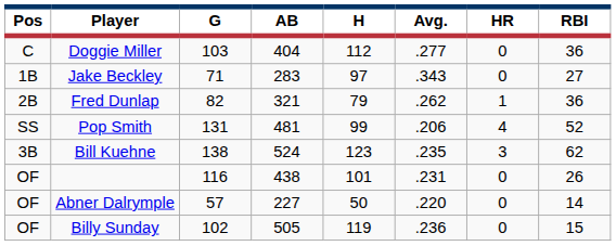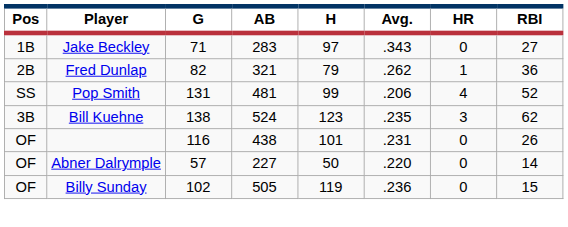 <table class="wikitable sortable">
 <tr>
 <th style="background:#FFFFFF; border-top:#023465 5px solid; border-bottom:#ba313c 5px solid;" width="5%">Pos</th>
 <th style="background:#FFFFFF; border-top:#023465 5px solid; border-bottom:#ba313c 5px solid;" width="16%">Player</th>
 <th style="background:#FFFFFF; border-top:#023465 5px solid; border-bottom:#ba313c 5px solid;" width="9%">G</th>
 <th style="background:#FFFFFF; border-top:#023465 5px solid; border-bottom:#ba313c 5px solid;" width="9%">AB</th>
 <th style="background:#FFFFFF; border-top:#023465 5px solid; border-bottom:#ba313c 5px solid;" width="9%">H</th>
 <th style="background:#FFFFFF; border-top:#023465 5px solid; border-bottom:#ba313c 5px solid;" width="9%">Avg.</th>
 <th style="background:#FFFFFF; border-top:#023465 5px solid; border-bottom:#ba313c 5px solid;" width="9%">HR</th>
 <th style="background:#FFFFFF; border-top:#023465 5px solid; border-bottom:#ba313c 5px solid;" width="9%">RBI</th>
-</tr>
-<tr align="center">
-<td>C</td>
-<td><a href='#'>Doggie Miller</a></td>
-<td>103</td>
-<td>404</td>
-<td>112</td>
-<td>.277</td>
-<td>0</td>
-<td>36</td>
 </tr>
 <tr align=center>
 <td>1B</td>
 <td><a href='#'>Jake Beckley</a></td>
 <td>71</td>
 <td>283</td>
 <td>97</td>
 <td>.343</td>
 <td>0</td>
 <td>27</td>
 </tr>
 <tr align=center>
 <td>2B</td>
 <td><a href='#'>Fred Dunlap</a></td>
 <td>82</td>
 <td>321</td>
 <td>79</td>
 <td>.262</td>
 <td>1</td>
 <td>36</td>
 </tr>
 <tr align=center>
 <td>SS</td>
 <td><a href='#'>Pop Smith</a></td>
 <td>131</td>
 <td>481</td>
 <td>99</td>
 <td>.206</td>
 <td>4</td>
 <td>52</td>
 </tr>
 <tr align=center>
 <td>3B</td>
 <td><a href='#'>Bill Kuehne</a></td>
 <td>138</td>
 <td>524</td>
 <td>123</td>
 <td>.235</td>
 <td>3</td>
 <td>62</td>
 </tr>
 <tr align=center>
 <td>OF</td>
 <td></td>
 <td>116</td>
 <td>438</td>
 <td>101</td>
 <td>.231</td>
 <td>0</td>
 <td>26</td>
 </tr>
 <tr align="center">
 <td>OF</td>
 <td><a href='#'>Abner Dalrymple</a></td>
 <td>57</td>
 <td>227</td>
 <td>50</td>
 <td>.220</td>
 <td>0</td>
 <td>14</td>
 </tr>
 <tr align=center>
 <td>OF</td>
 <td><a href='#'>Billy Sunday</a></td>
 <td>102</td>
 <td>505</td>
 <td>119</td>
 <td>.236</td>
 <td>0</td>
 <td>15</td>
 </tr>
 </table>
